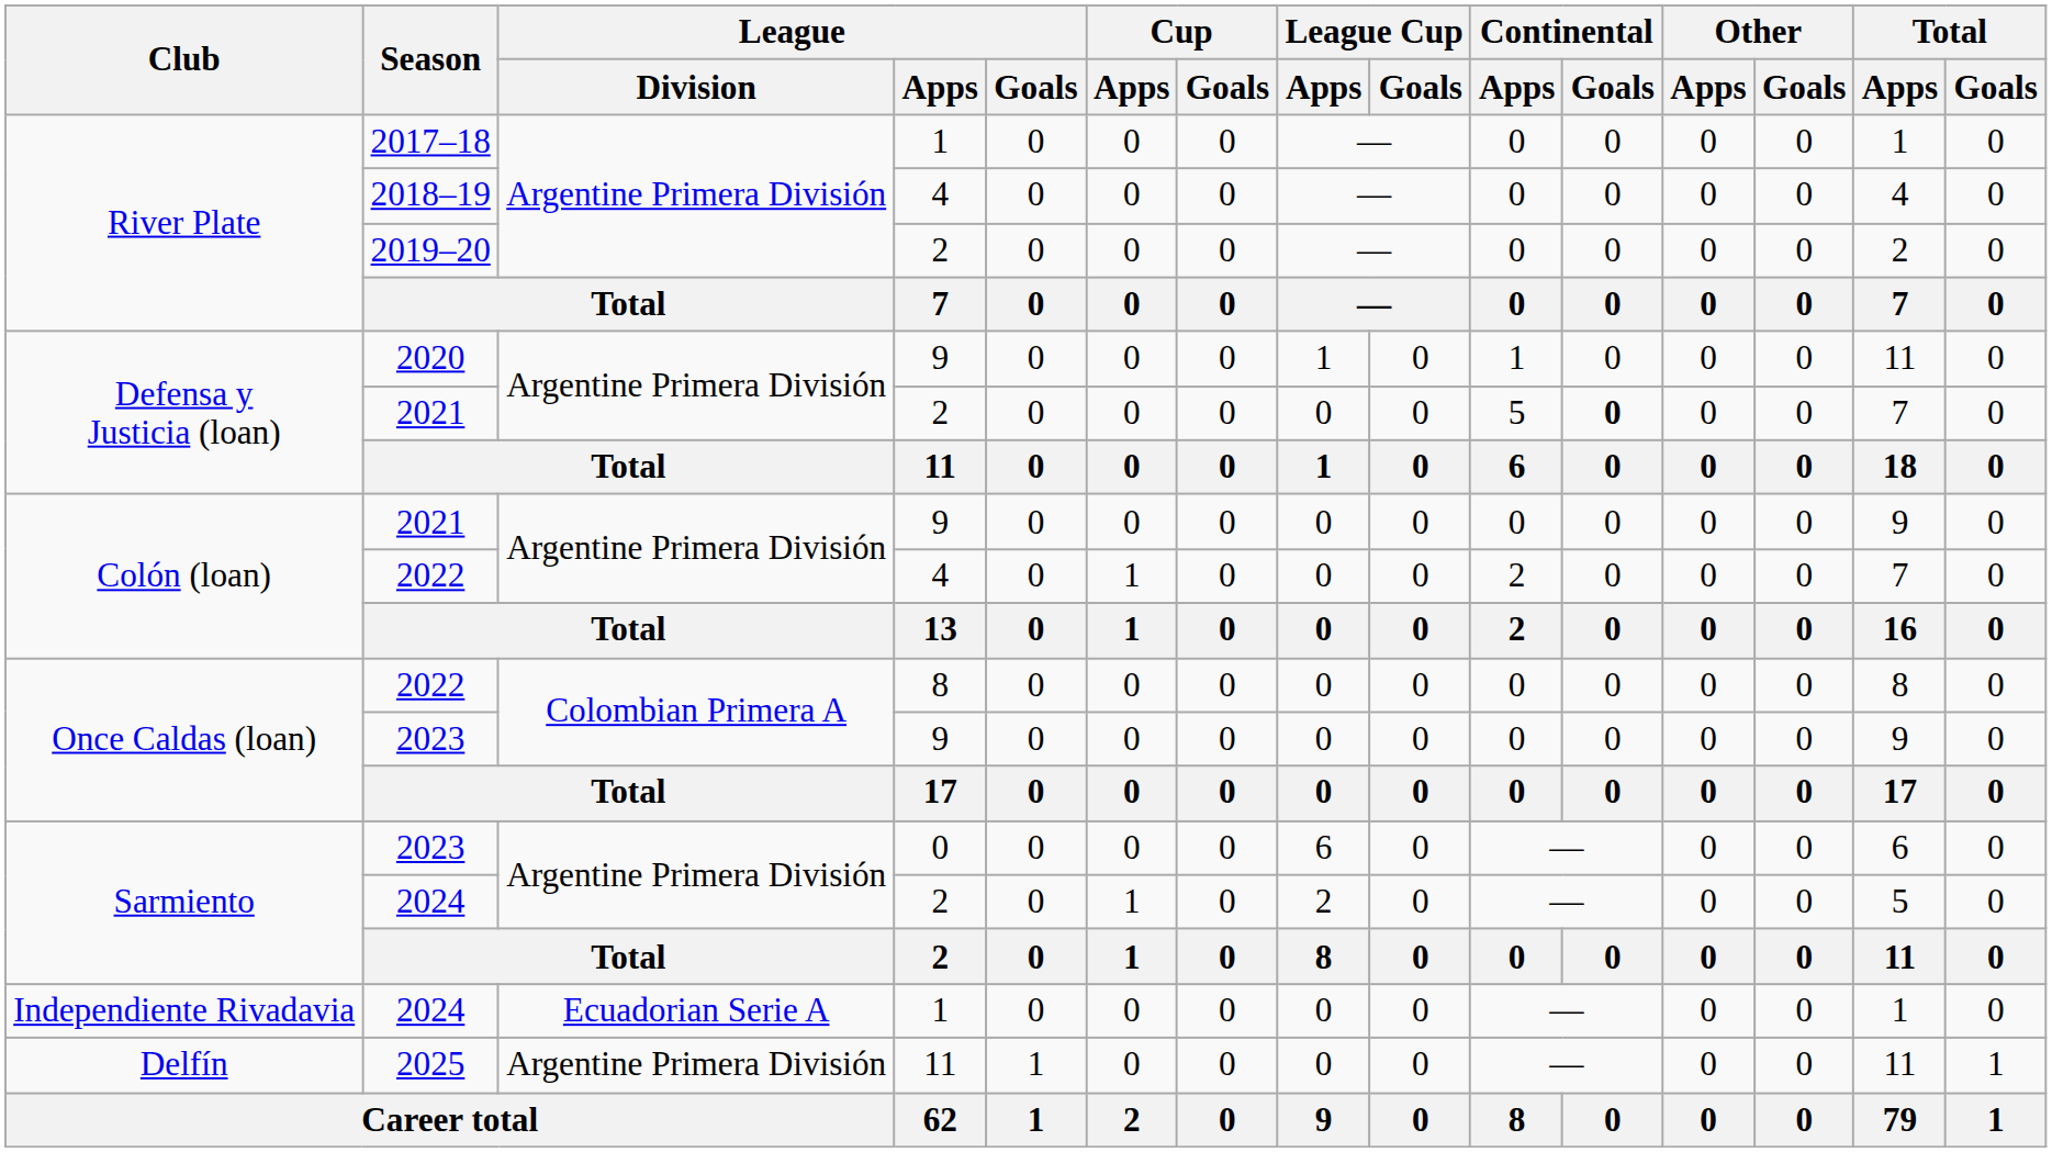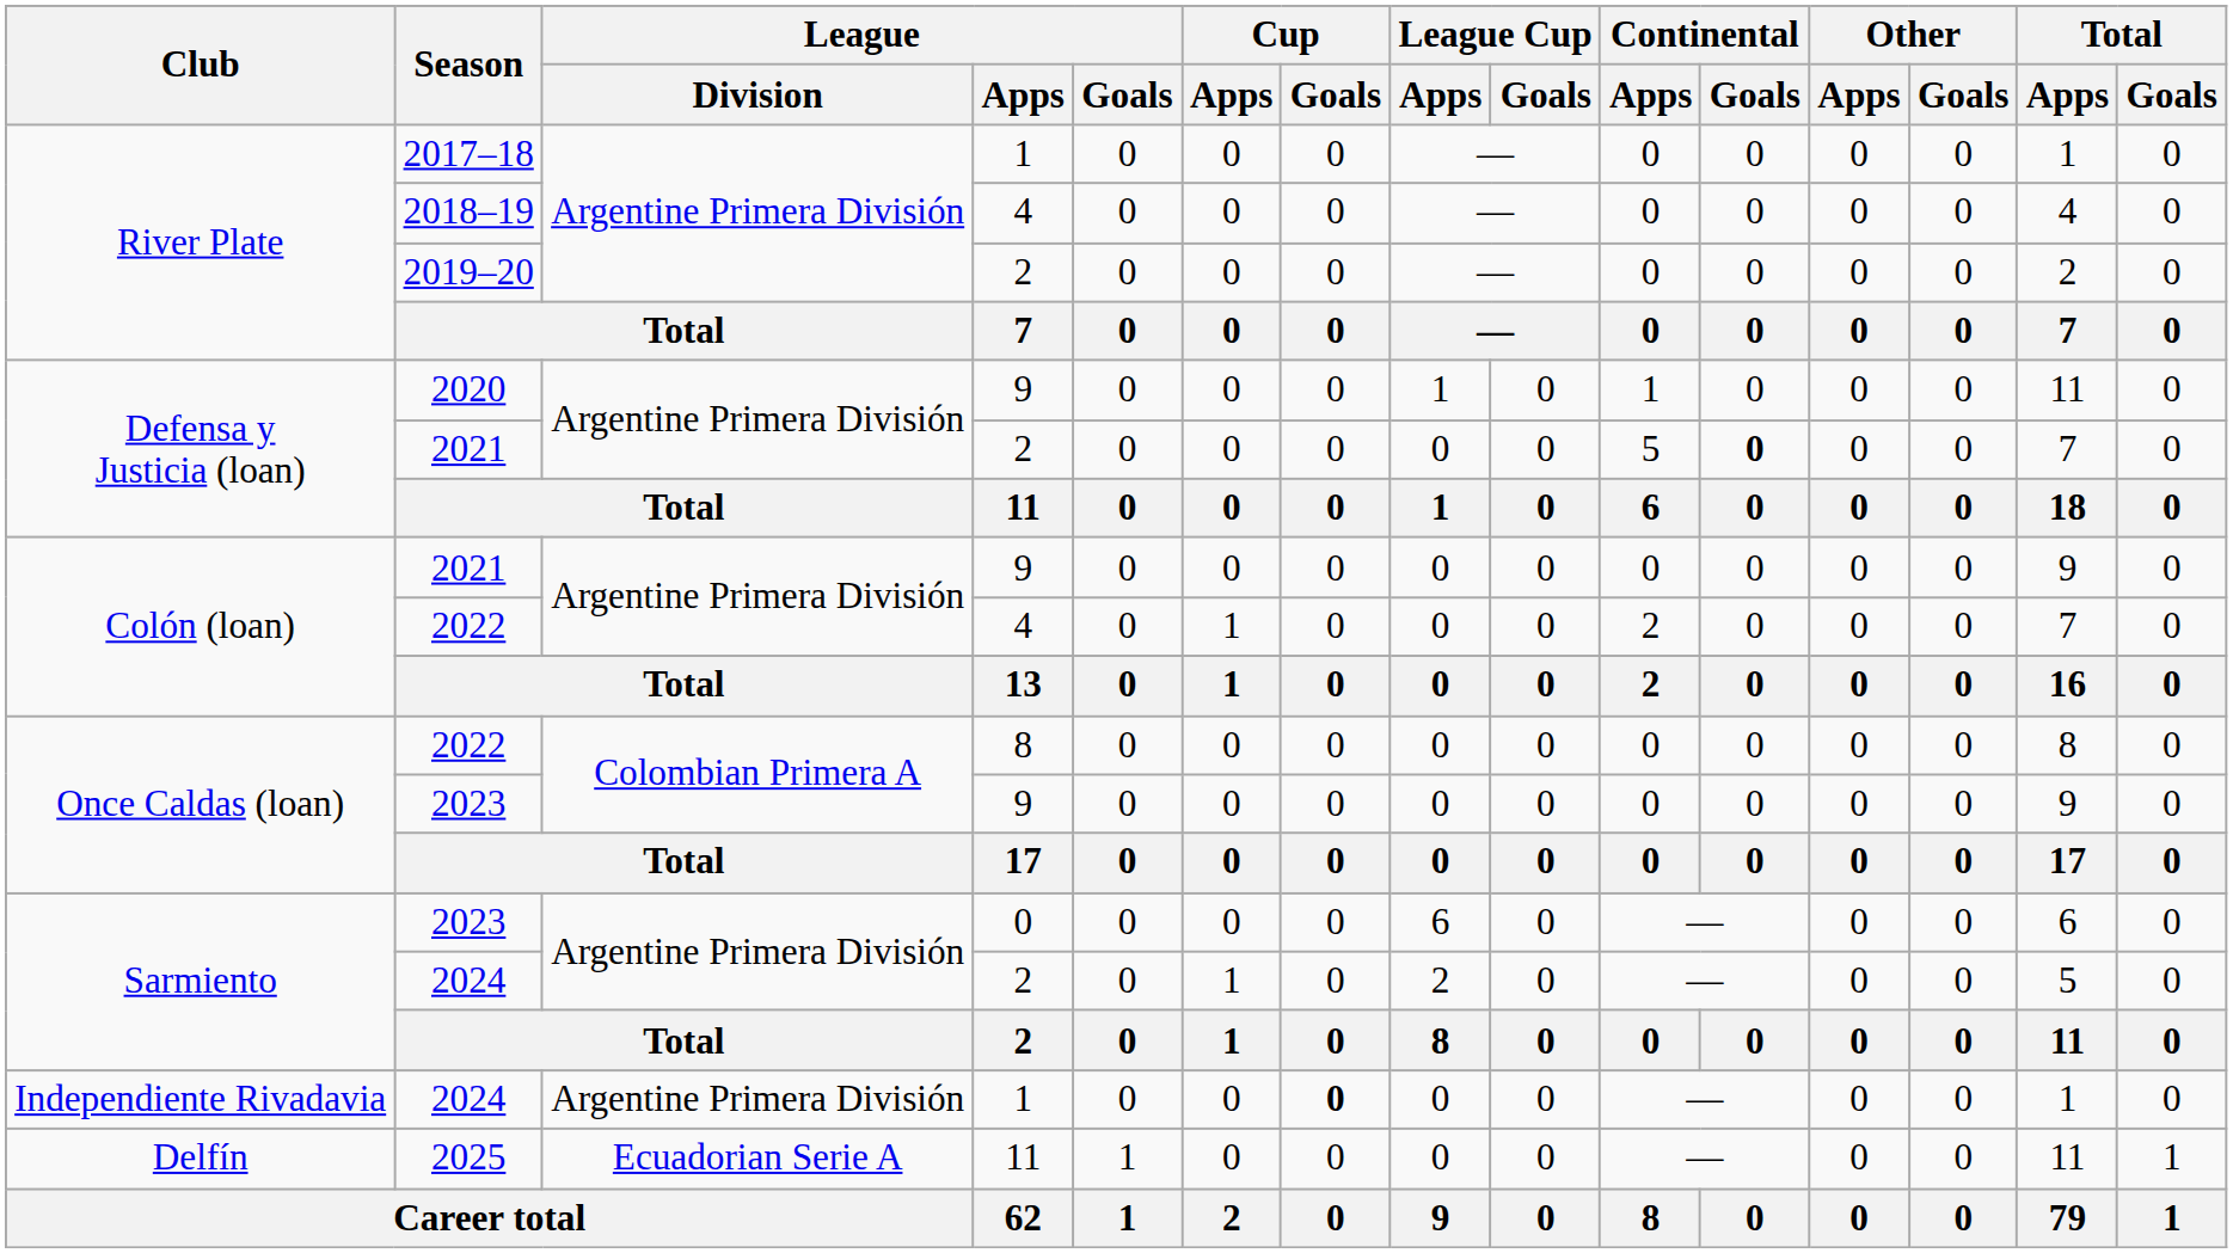 <table class="wikitable" style="text-align:center">
 <tr>
 <th rowspan="2">Club</th>
 <th rowspan="2">Season</th>
 <th colspan="3">League</th>
 <th colspan="2">Cup</th>
 <th colspan="2">League Cup</th>
 <th colspan="2">Continental</th>
 <th colspan="2">Other</th>
 <th colspan="2">Total</th>
 </tr>
 <tr>
 <th>Division</th>
 <th>Apps</th>
 <th>Goals</th>
 <th>Apps</th>
 <th>Goals</th>
 <th>Apps</th>
 <th>Goals</th>
 <th>Apps</th>
 <th>Goals</th>
 <th>Apps</th>
 <th>Goals</th>
 <th>Apps</th>
 <th>Goals</th>
 </tr>
 <tr>
 <td rowspan="4"><a href='#'>River Plate</a></td>
 <td><a href='#'>2017–18</a></td>
 <td rowspan="3"><a href='#'>Argentine Primera División</a></td>
 <td>1</td>
 <td>0</td>
 <td>0</td>
 <td>0</td>
 <td colspan="2">—</td>
 <td>0</td>
 <td>0</td>
 <td>0</td>
 <td>0</td>
 <td>1</td>
 <td>0</td>
 </tr>
 <tr>
 <td><a href='#'>2018–19</a></td>
 <td>4</td>
 <td>0</td>
 <td>0</td>
 <td>0</td>
 <td colspan="2">—</td>
 <td>0</td>
 <td>0</td>
 <td>0</td>
 <td>0</td>
 <td>4</td>
 <td>0</td>
 </tr>
 <tr>
 <td><a href='#'>2019–20</a></td>
 <td>2</td>
 <td>0</td>
 <td>0</td>
 <td>0</td>
 <td colspan="2">—</td>
 <td>0</td>
 <td>0</td>
 <td>0</td>
 <td>0</td>
 <td>2</td>
 <td>0</td>
 </tr>
 <tr>
 <th colspan="2">Total</th>
 <th>7</th>
 <th>0</th>
 <th>0</th>
 <th>0</th>
 <th colspan="2">—</th>
 <th>0</th>
 <th>0</th>
 <th>0</th>
 <th>0</th>
 <th>7</th>
 <th>0</th>
 </tr>
 <tr>
 <td rowspan="3"><a href='#'>Defensa y</a><br><a href='#'>Justicia</a> (loan)</td>
 <td><a href='#'>2020</a></td>
 <td rowspan="2">Argentine Primera División</td>
 <td>9</td>
 <td>0</td>
 <td>0</td>
 <td>0</td>
 <td>1</td>
 <td>0</td>
 <td>1</td>
 <td>0</td>
 <td>0</td>
 <td>0</td>
 <td>11</td>
 <td>0</td>
 </tr>
 <tr>
 <td><a href='#'>2021</a></td>
 <td>2</td>
 <td>0</td>
 <td>0</td>
 <td>0</td>
 <td>0</td>
 <td>0</td>
 <td>5</td>
 <td><strong>0</strong></td>
 <td>0</td>
 <td>0</td>
 <td>7</td>
 <td>0</td>
 </tr>
 <tr>
 <th colspan="2">Total</th>
 <th>11</th>
 <th>0</th>
 <th>0</th>
 <th>0</th>
 <th>1</th>
 <th>0</th>
 <th>6</th>
 <th>0</th>
 <th>0</th>
 <th>0</th>
 <th>18</th>
 <th>0</th>
 </tr>
 <tr>
 <td rowspan="3"><a href='#'>Colón</a> (loan)</td>
 <td><a href='#'>2021</a></td>
 <td rowspan="2">Argentine Primera División</td>
 <td>9</td>
 <td>0</td>
 <td>0</td>
 <td>0</td>
 <td>0</td>
 <td>0</td>
 <td>0</td>
 <td>0</td>
 <td>0</td>
 <td>0</td>
 <td>9</td>
 <td>0</td>
 </tr>
 <tr>
 <td><a href='#'>2022</a></td>
 <td>4</td>
 <td>0</td>
 <td>1</td>
 <td>0</td>
 <td>0</td>
 <td>0</td>
 <td>2</td>
 <td>0</td>
 <td>0</td>
 <td>0</td>
 <td>7</td>
 <td>0</td>
 </tr>
 <tr>
 <th colspan="2">Total</th>
 <th>13</th>
 <th>0</th>
 <th>1</th>
 <th>0</th>
 <th>0</th>
 <th>0</th>
 <th>2</th>
 <th>0</th>
 <th>0</th>
 <th>0</th>
 <th>16</th>
 <th>0</th>
 </tr>
 <tr>
 <td rowspan="3"><a href='#'>Once Caldas</a> (loan)</td>
 <td><a href='#'>2022</a></td>
 <td rowspan="2"><a href='#'>Colombian Primera A</a></td>
 <td>8</td>
 <td>0</td>
 <td>0</td>
 <td>0</td>
 <td>0</td>
 <td>0</td>
 <td>0</td>
 <td>0</td>
 <td>0</td>
 <td>0</td>
 <td>8</td>
 <td>0</td>
 </tr>
 <tr>
 <td><a href='#'>2023</a></td>
 <td>9</td>
 <td>0</td>
 <td>0</td>
 <td>0</td>
 <td>0</td>
 <td>0</td>
 <td>0</td>
 <td>0</td>
 <td>0</td>
 <td>0</td>
 <td>9</td>
 <td>0</td>
 </tr>
 <tr>
 <th colspan="2">Total</th>
 <th>17</th>
 <th>0</th>
 <th>0</th>
 <th>0</th>
 <th>0</th>
 <th>0</th>
 <th>0</th>
 <th>0</th>
 <th>0</th>
 <th>0</th>
 <th>17</th>
 <th>0</th>
 </tr>
 <tr>
 <td rowspan="3"><a href='#'>Sarmiento</a></td>
 <td><a href='#'>2023</a></td>
 <td rowspan="2">Argentine Primera División</td>
 <td>0</td>
 <td>0</td>
 <td>0</td>
 <td>0</td>
 <td>6</td>
 <td>0</td>
 <td colspan="2">—</td>
 <td>0</td>
 <td>0</td>
 <td>6</td>
 <td>0</td>
 </tr>
 <tr>
 <td><a href='#'>2024</a></td>
 <td>2</td>
 <td>0</td>
 <td>1</td>
 <td>0</td>
 <td>2</td>
 <td>0</td>
 <td colspan="2">—</td>
 <td>0</td>
 <td>0</td>
 <td>5</td>
 <td>0</td>
 </tr>
 <tr>
 <th colspan="2">Total</th>
 <th>2</th>
 <th>0</th>
 <th>1</th>
 <th>0</th>
 <th>8</th>
 <th>0</th>
 <th>0</th>
 <th>0</th>
 <th>0</th>
 <th>0</th>
 <th>11</th>
 <th>0</th>
 </tr>
 <tr>
 <td><a href='#'>Independiente Rivadavia</a></td>
 <td><a href='#'>2024</a></td>
-<td><a href='#'>Ecuadorian Serie A</a></td>
+<td>Argentine Primera División</td>
 <td>1</td>
 <td>0</td>
 <td>0</td>
-<td>0</td>
+<td><strong>0</strong></td>
 <td>0</td>
 <td>0</td>
 <td colspan="2">—</td>
 <td>0</td>
 <td>0</td>
 <td>1</td>
 <td>0</td>
 </tr>
 <tr>
 <td><a href='#'>Delfín</a></td>
 <td><a href='#'>2025</a></td>
-<td>Argentine Primera División</td>
+<td><a href='#'>Ecuadorian Serie A</a></td>
 <td>11</td>
 <td>1</td>
 <td>0</td>
 <td>0</td>
 <td>0</td>
 <td>0</td>
 <td colspan="2">—</td>
 <td>0</td>
 <td>0</td>
 <td>11</td>
 <td>1</td>
 </tr>
 <tr>
 <th colspan="3">Career total</th>
 <th>62</th>
 <th>1</th>
 <th>2</th>
 <th>0</th>
 <th>9</th>
 <th>0</th>
 <th>8</th>
 <th>0</th>
 <th>0</th>
 <th>0</th>
 <th>79</th>
 <th>1</th>
 </tr>
 </table>
